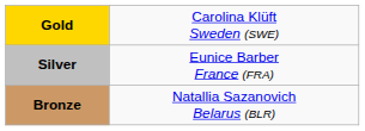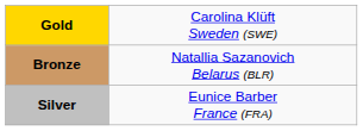 <table class="wikitable" style=" text-align:center; font-size:110%;" width="35%">
 <tr>
 <td bgcolor="gold"><strong>Gold</strong></td>
 <td> <a href='#'>Carolina Klüft</a><br><em><a href='#'>Sweden</a> <small>(SWE)</small></em></td>
 </tr>
 <tr>
+<td bgcolor="CC9966"><strong>Bronze</strong></td>
+<td> <a href='#'>Natallia Sazanovich</a><br><em><a href='#'>Belarus</a> <small>(BLR)</small></em></td>
+</tr>
+<tr>
 <td bgcolor="silver"><strong>Silver</strong></td>
 <td> <a href='#'>Eunice Barber</a><br><em><a href='#'>France</a> <small>(FRA)</small></em></td>
 </tr>
-<tr>
-<td bgcolor="CC9966"><strong>Bronze</strong></td>
-<td> <a href='#'>Natallia Sazanovich</a><br><em><a href='#'>Belarus</a> <small>(BLR)</small></em></td>
-</tr>
 </table>
